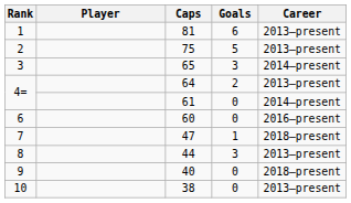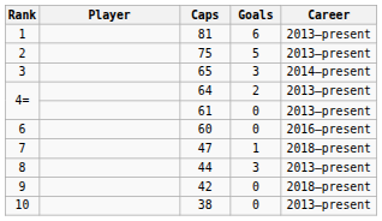 <table class="wikitable sortable" style="text-align:center;">
 <tr>
 <th width=30px>Rank</th>
 <th width=150px>Player</th>
 <th width=50px>Caps</th>
 <th width=50px>Goals</th>
 <th width=100px>Career</th>
 </tr>
 <tr>
 <td>1</td>
 <td align=left><strong></strong></td>
 <td>81</td>
 <td>6</td>
 <td>2013–present</td>
 </tr>
 <tr>
 <td>2</td>
 <td align=left><strong></strong></td>
 <td>75</td>
 <td>5</td>
 <td>2013–present</td>
 </tr>
 <tr>
 <td>3</td>
 <td align=left><strong></strong></td>
 <td>65</td>
 <td>3</td>
 <td>2014–present</td>
 </tr>
 <tr>
 <td rowspan=2>4=</td>
 <td align=left><strong></strong></td>
 <td>64</td>
 <td>2</td>
 <td>2013–present</td>
 </tr>
 <tr>
 <td align=left><strong></strong></td>
 <td>61</td>
 <td>0</td>
-<td>2014–present</td>
+<td>2013–present</td>
 </tr>
 <tr>
 <td>6</td>
 <td align=left><strong></strong></td>
 <td>60</td>
 <td>0</td>
 <td>2016–present</td>
 </tr>
 <tr>
 <td>7</td>
 <td align=left><strong></strong></td>
 <td>47</td>
 <td>1</td>
 <td>2018–present</td>
 </tr>
 <tr>
 <td>8</td>
 <td align=left><strong></strong></td>
 <td>44</td>
 <td>3</td>
 <td>2013–present</td>
 </tr>
 <tr>
 <td>9</td>
 <td align=left><strong></strong></td>
-<td>40</td>
+<td>42</td>
 <td>0</td>
 <td>2018–present</td>
 </tr>
 <tr>
 <td>10</td>
 <td align=left><strong></strong></td>
 <td>38</td>
 <td>0</td>
 <td>2013–present</td>
 </tr>
 </table>
